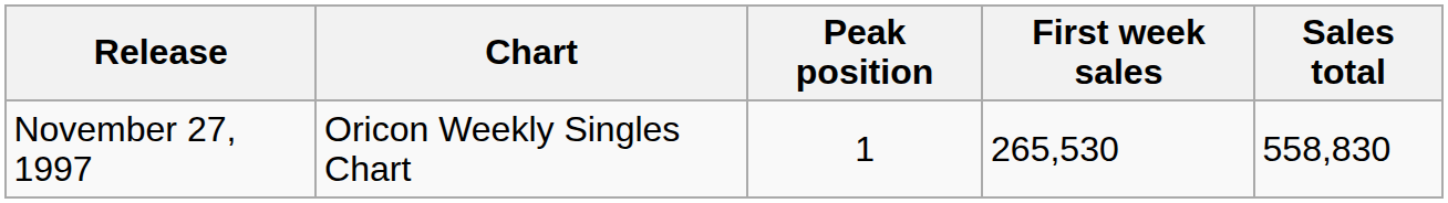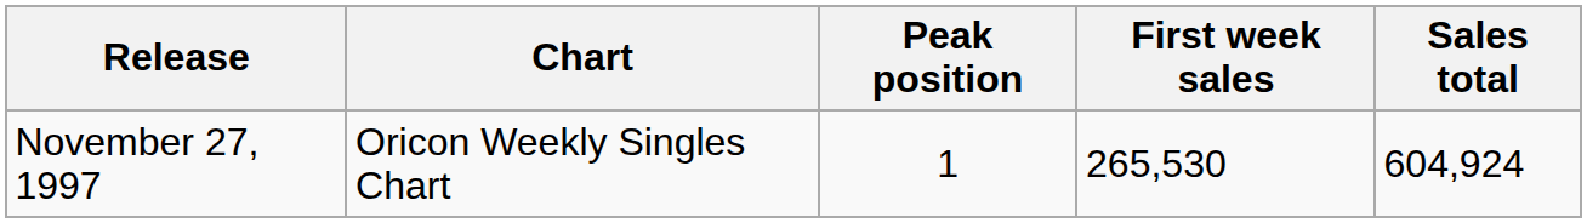 <table class="wikitable" width="650px">
 <tr>
 <th>Release</th>
 <th>Chart</th>
 <th>Peak position</th>
 <th>First week sales</th>
 <th>Sales total</th>
 </tr>
 <tr>
 <td>November 27, 1997</td>
 <td>Oricon Weekly Singles Chart</td>
 <td align="center">1</td>
 <td>265,530</td>
-<td>558,830</td>
+<td>604,924</td>
 </tr>
 </table>
